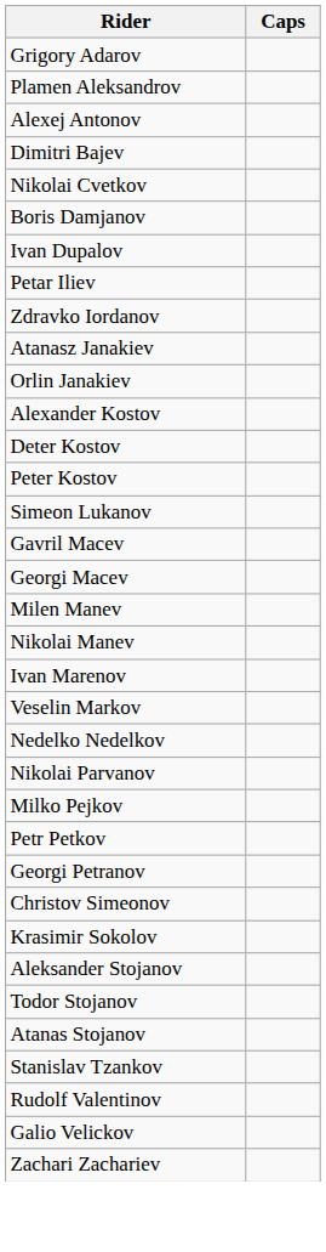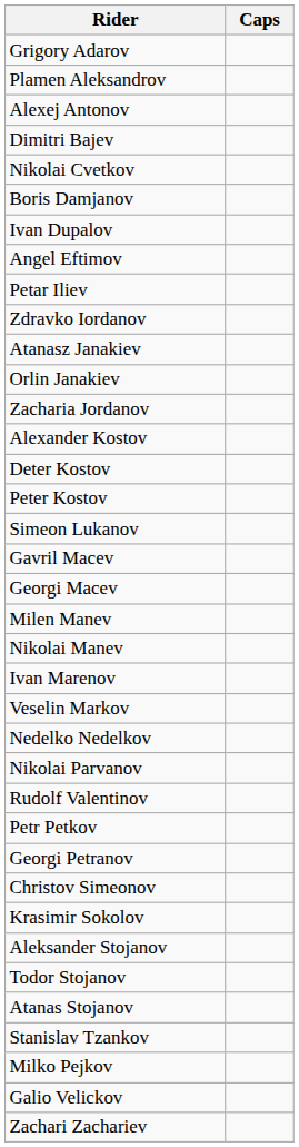 <table class="sortable wikitable">
 <tr>
 <th width="180">Rider</th>
 <th width="50">Caps</th>
 </tr>
 <tr>
 <td>Grigory Adarov</td>
 <td></td>
 </tr>
 <tr>
 <td>Plamen Aleksandrov</td>
 <td></td>
 </tr>
 <tr>
 <td>Alexej Antonov</td>
 <td></td>
 </tr>
 <tr>
 <td>Dimitri Bajev</td>
 <td></td>
 </tr>
 <tr>
 <td>Nikolai Cvetkov</td>
 <td></td>
 </tr>
 <tr>
 <td>Boris Damjanov</td>
 <td></td>
 </tr>
 <tr>
 <td>Ivan Dupalov</td>
 <td></td>
 </tr>
 <tr>
+<td>Angel Eftimov</td>
+<td></td>
+</tr>
+<tr>
 <td>Petar Iliev</td>
 <td></td>
 </tr>
 <tr>
 <td>Zdravko Iordanov</td>
 <td></td>
 </tr>
 <tr>
 <td>Atanasz Janakiev</td>
 <td></td>
 </tr>
 <tr>
 <td>Orlin Janakiev</td>
+<td></td>
+</tr>
+<tr>
+<td>Zacharia Jordanov</td>
 <td></td>
 </tr>
 <tr>
 <td>Alexander Kostov</td>
 <td></td>
 </tr>
 <tr>
 <td>Deter Kostov</td>
 <td></td>
 </tr>
 <tr>
 <td>Peter Kostov</td>
 <td></td>
 </tr>
 <tr>
 <td>Simeon Lukanov</td>
 <td></td>
 </tr>
 <tr>
 <td>Gavril Macev</td>
 <td></td>
 </tr>
 <tr>
 <td>Georgi Macev</td>
 <td></td>
 </tr>
 <tr>
 <td>Milen Manev</td>
 <td></td>
 </tr>
 <tr>
 <td>Nikolai Manev</td>
 <td></td>
 </tr>
 <tr>
 <td>Ivan Marenov</td>
 <td></td>
 </tr>
 <tr>
 <td>Veselin Markov</td>
 <td></td>
 </tr>
 <tr>
 <td>Nedelko Nedelkov</td>
 <td></td>
 </tr>
 <tr>
 <td>Nikolai Parvanov</td>
 <td></td>
 </tr>
 <tr>
-<td>Milko Pejkov</td>
+<td>Rudolf Valentinov</td>
 <td></td>
 </tr>
 <tr>
 <td>Petr Petkov</td>
 <td></td>
 </tr>
 <tr>
 <td>Georgi Petranov</td>
 <td></td>
 </tr>
 <tr>
 <td>Christov Simeonov</td>
 <td></td>
 </tr>
 <tr>
 <td>Krasimir Sokolov</td>
 <td></td>
 </tr>
 <tr>
 <td>Aleksander Stojanov</td>
 <td></td>
 </tr>
 <tr>
 <td>Todor Stojanov</td>
 <td></td>
 </tr>
 <tr>
 <td>Atanas Stojanov</td>
 <td></td>
 </tr>
 <tr>
 <td>Stanislav Tzankov</td>
 <td></td>
 </tr>
 <tr>
-<td>Rudolf Valentinov</td>
+<td>Milko Pejkov</td>
 <td></td>
 </tr>
 <tr>
 <td>Galio Velickov</td>
 <td></td>
 </tr>
 <tr>
 <td>Zachari Zachariev</td>
 <td></td>
 </tr>
 </table>
